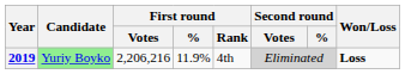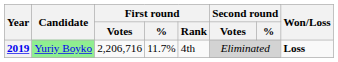 <table class="wikitable">
 <tr>
 <th rowspan=2>Year</th>
 <th rowspan=2>Candidate</th>
 <th colspan=3>First round</th>
 <th colspan=2>Second round</th>
 <th rowspan=2>Won/Loss</th>
 </tr>
 <tr>
 <th>Votes</th>
 <th>%</th>
 <th>Rank</th>
 <th>Votes</th>
 <th>%</th>
 </tr>
 <tr>
 <th><a href='#'>2019</a></th>
 <td style="background: lightgreen;"><a href='#'>Yuriy Boyko</a></td>
-<td>2,206,216</td>
-<td>11.9%</td>
+<td>2,206,716</td>
+<td>11.7%</td>
 <td>4th</td>
 <td style="text-align:center"; bgcolor="lightgrey"; colspan=2><em>Eliminated</em></td>
 <td><strong>Loss</strong></td>
 </tr>
 </table>
